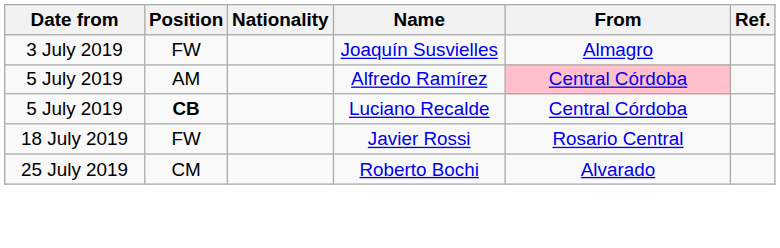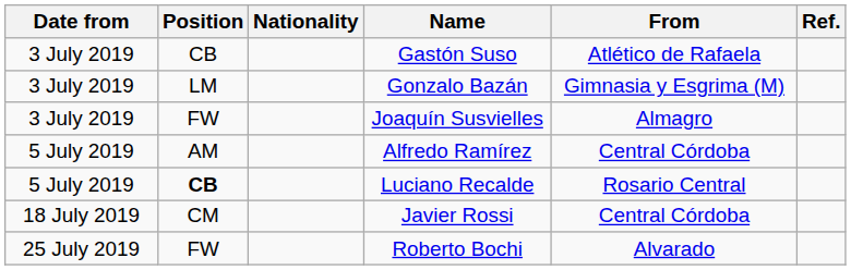 <table class="wikitable" style="text-align:center; font-size:90%; ">
 <tr>
 <th style="background:#; color:#; width:100px;">Date from</th>
 <th style="background:#; color:#; width:50px;">Position</th>
 <th style="background:#; color:#; width:50px;">Nationality</th>
 <th style="background:#; color:#; width:125px;">Name</th>
 <th style="background:#; color:#; width:165px;">From</th>
 <th style="background:#; color:#; width:25px;">Ref.</th>
+</tr>
+<tr>
+<td>3 July 2019</td>
+<td>CB</td>
+<td></td>
+<td><a href='#'>Gastón Suso</a></td>
+<td> <a href='#'>Atlético de Rafaela</a></td>
+<td></td>
+</tr>
+<tr>
+<td>3 July 2019</td>
+<td>LM</td>
+<td></td>
+<td><a href='#'>Gonzalo Bazán</a></td>
+<td> <a href='#'>Gimnasia y Esgrima (M)</a></td>
+<td></td>
 </tr>
 <tr>
 <td>3 July 2019</td>
 <td>FW</td>
 <td></td>
 <td><a href='#'>Joaquín Susvielles</a></td>
 <td> <a href='#'>Almagro</a></td>
 <td></td>
 </tr>
 <tr>
 <td>5 July 2019</td>
 <td>AM</td>
 <td></td>
 <td><a href='#'>Alfredo Ramírez</a></td>
-<td style="background: pink;"> <a href='#'>Central Córdoba</a></td>
+<td> <a href='#'>Central Córdoba</a></td>
 <td></td>
 </tr>
 <tr>
 <td>5 July 2019</td>
 <td><strong>CB</strong></td>
 <td></td>
 <td><a href='#'>Luciano Recalde</a></td>
+<td> <a href='#'>Rosario Central</a></td>
+<td></td>
+</tr>
+<tr>
+<td>18 July 2019</td>
+<td>CM</td>
+<td></td>
+<td><a href='#'>Javier Rossi</a></td>
 <td> <a href='#'>Central Córdoba</a></td>
 <td></td>
 </tr>
 <tr>
-<td>18 July 2019</td>
+<td>25 July 2019</td>
 <td>FW</td>
-<td></td>
-<td><a href='#'>Javier Rossi</a></td>
-<td> <a href='#'>Rosario Central</a></td>
-<td></td>
-</tr>
-<tr>
-<td>25 July 2019</td>
-<td>CM</td>
 <td></td>
 <td><a href='#'>Roberto Bochi</a></td>
 <td> <a href='#'>Alvarado</a></td>
 <td></td>
 </tr>
 </table>
